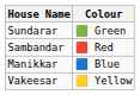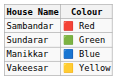 <table class="wikitable">
 <tr>
 <th>House Name</th>
 <th>Colour</th>
 </tr>
 <tr>
+<td>Sambandar</td>
+<td>🟥 Red</td>
+</tr>
+<tr>
 <td>Sundarar</td>
 <td>🟩 Green</td>
-</tr>
-<tr>
-<td>Sambandar</td>
-<td>🟥 Red</td>
 </tr>
 <tr>
 <td>Manikkar</td>
 <td>🟦 Blue</td>
 </tr>
 <tr>
 <td>Vakeesar</td>
 <td>🟨 Yellow</td>
 </tr>
 </table>
